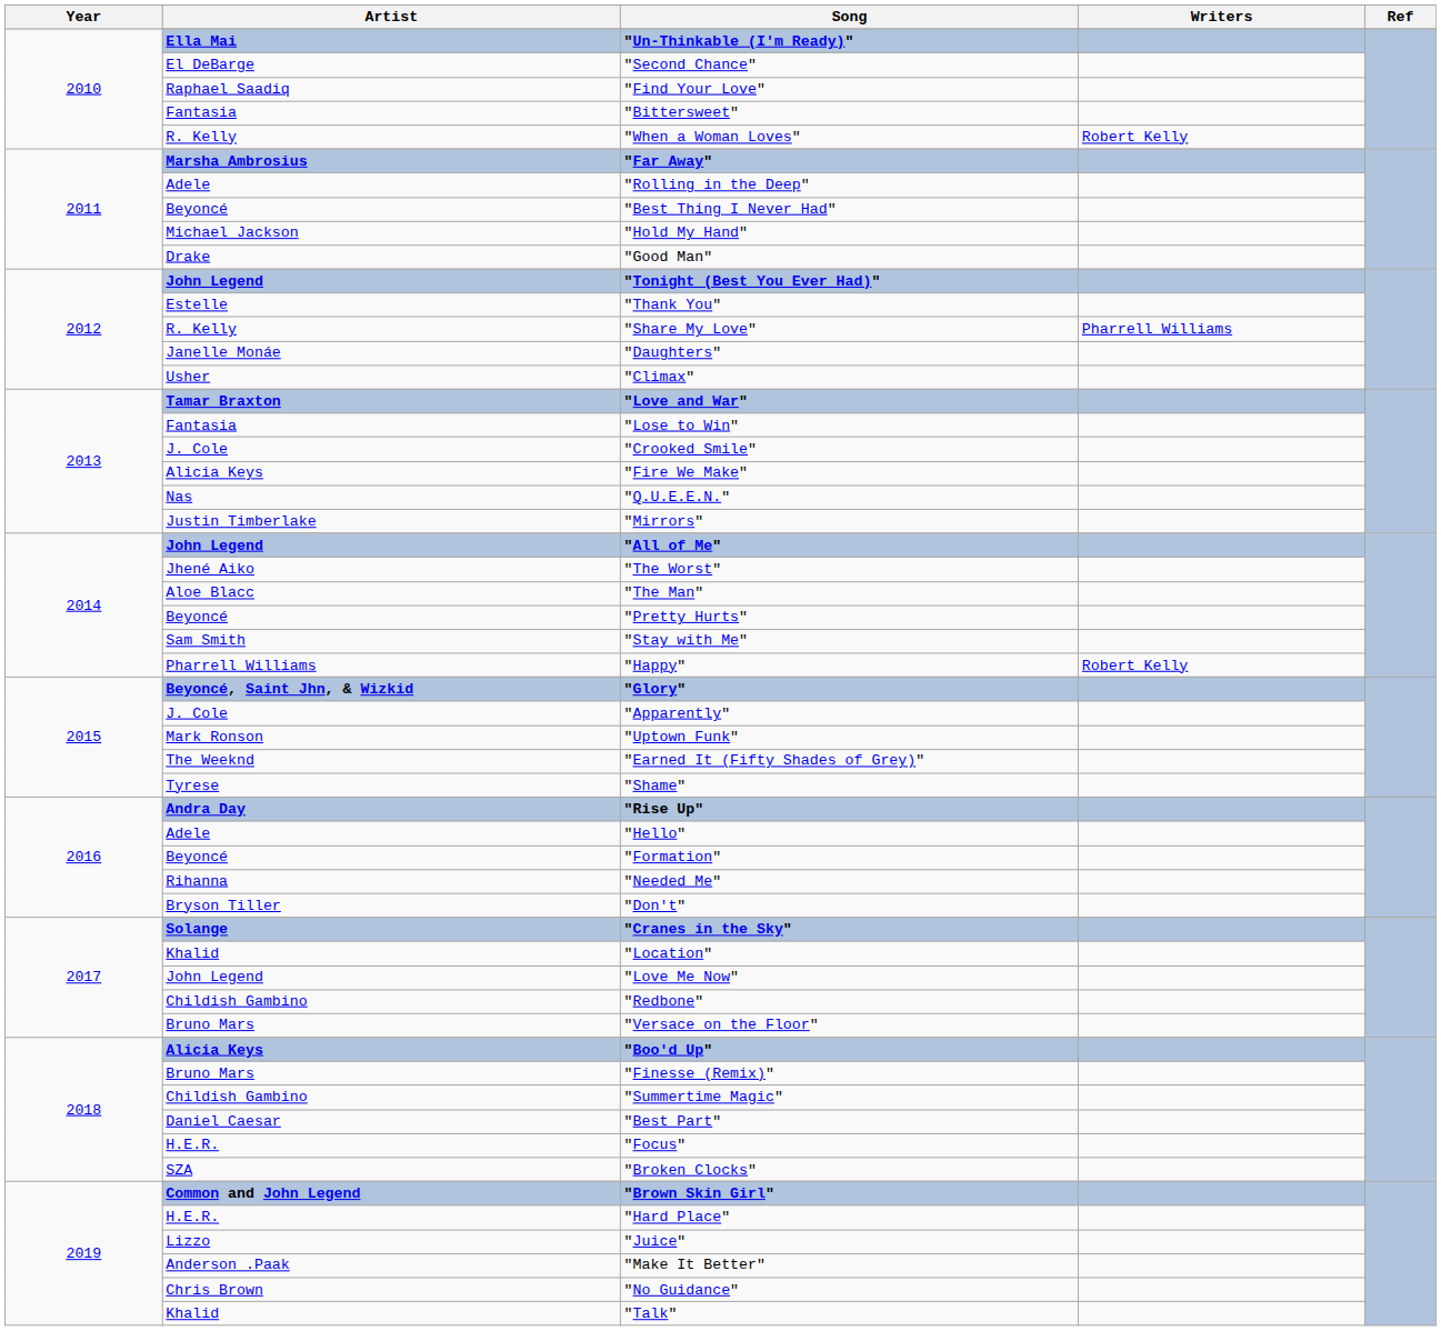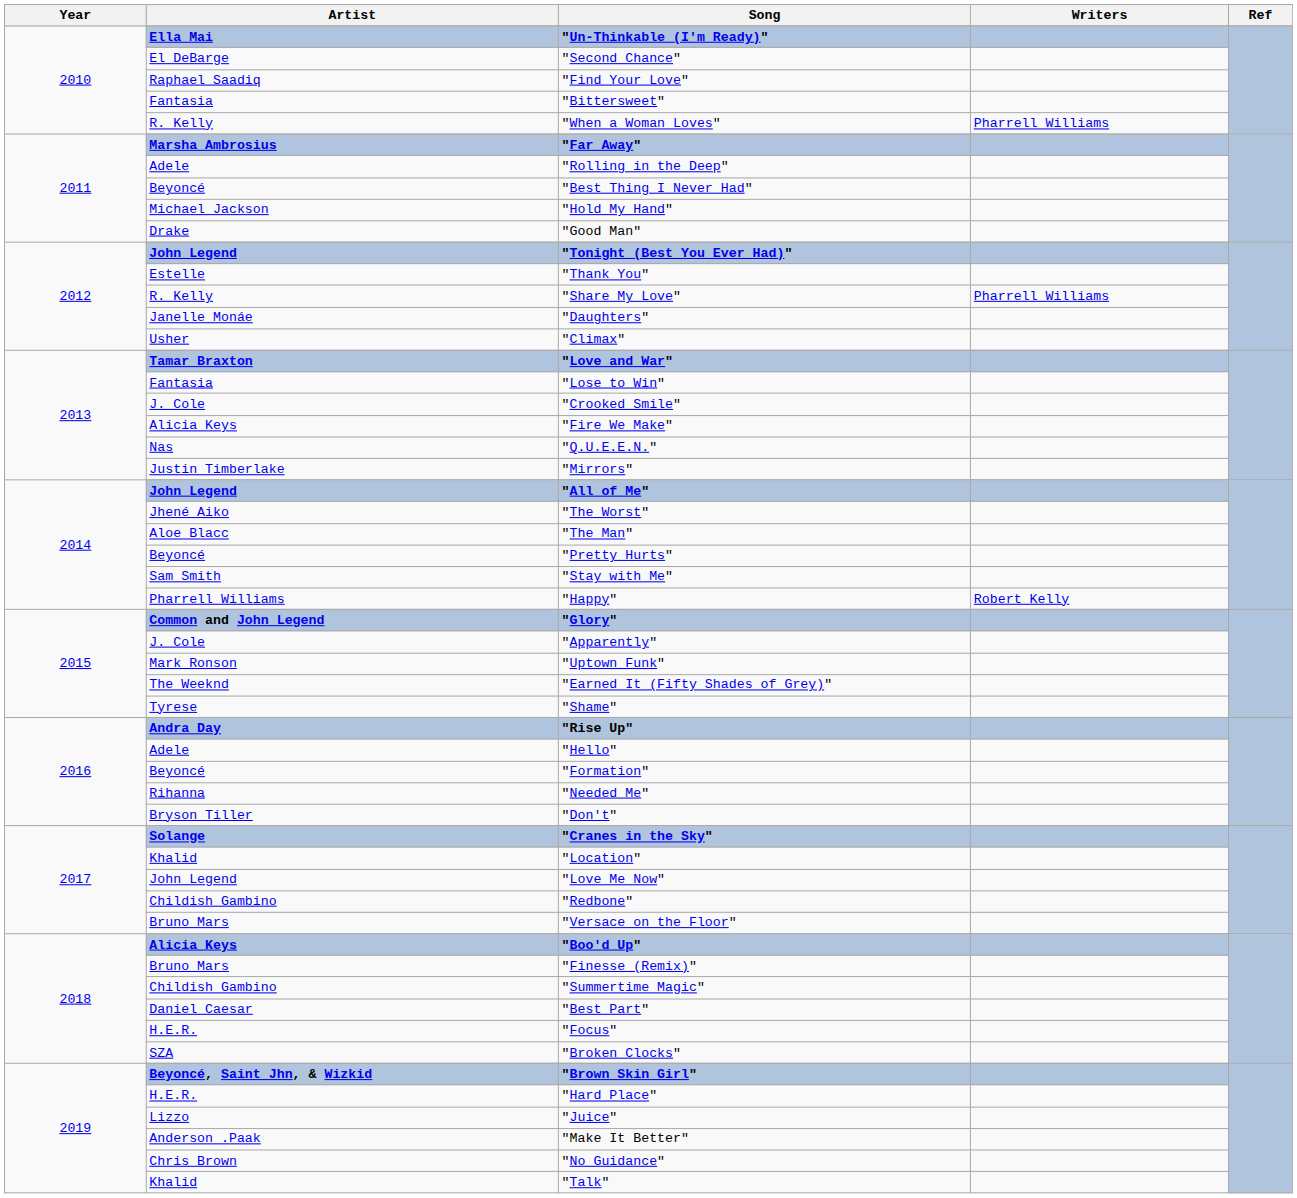 <table class="wikitable" style="width:100%;">
 <tr style="background:#bebebe;">
 <th style="width:11%;">Year</th>
 <th style="width:32%;">Artist</th>
 <th style="width:32%;">Song</th>
 <th style="width:20%;">Writers</th>
 <th style="width:5%;">Ref</th>
 </tr>
 <tr>
 <td rowspan="6" align="center"><a href='#'>2010</a></td>
 </tr>
 <tr style="background:#B0C4DE">
 <td><strong><a href='#'>Ella Mai</a></strong></td>
 <td><strong>"<a href='#'>Un-Thinkable (I'm Ready)</a>"</strong></td>
 <td></td>
 <td rowspan="6" align="center"></td>
 </tr>
 <tr>
 <td><a href='#'>El DeBarge</a></td>
 <td>"<a href='#'>Second Chance</a>"</td>
 <td></td>
 </tr>
 <tr>
 <td><a href='#'>Raphael Saadiq</a></td>
 <td>"<a href='#'>Find Your Love</a>"</td>
 <td></td>
 </tr>
 <tr>
 <td><a href='#'>Fantasia</a></td>
 <td>"<a href='#'>Bittersweet</a>"</td>
 <td></td>
 </tr>
 <tr>
 <td><a href='#'>R. Kelly</a></td>
 <td>"<a href='#'>When a Woman Loves</a>"</td>
-<td><a href='#'>Robert Kelly</a></td>
+<td><a href='#'>Pharrell Williams</a></td>
 </tr>
 <tr>
 <td rowspan="6" align="center"><a href='#'>2011</a></td>
 </tr>
 <tr style="background:#B0C4DE">
 <td><strong><a href='#'>Marsha Ambrosius</a></strong></td>
 <td><strong>"<a href='#'>Far Away</a>"</strong></td>
 <td></td>
 <td rowspan="6" align="center"></td>
 </tr>
 <tr>
 <td><a href='#'>Adele</a></td>
 <td>"<a href='#'>Rolling in the Deep</a>"</td>
 <td></td>
 </tr>
 <tr>
 <td><a href='#'>Beyoncé</a></td>
 <td>"<a href='#'>Best Thing I Never Had</a>"</td>
 <td></td>
 </tr>
 <tr>
 <td><a href='#'>Michael Jackson</a> </td>
 <td>"<a href='#'>Hold My Hand</a>"</td>
 <td></td>
 </tr>
 <tr>
 <td><a href='#'>Drake</a></td>
 <td>"Good Man"</td>
 <td></td>
 </tr>
 <tr>
 <td rowspan="6" align="center"><a href='#'>2012</a></td>
 </tr>
 <tr style="background:#B0C4DE">
 <td><strong><a href='#'>John Legend</a> </strong></td>
 <td><strong>"<a href='#'>Tonight (Best You Ever Had)</a>"</strong></td>
 <td></td>
 <td rowspan="6" align="center"></td>
 </tr>
 <tr>
 <td><a href='#'>Estelle</a></td>
 <td>"<a href='#'>Thank You</a>"</td>
 <td></td>
 </tr>
 <tr>
 <td><a href='#'>R. Kelly</a></td>
 <td>"<a href='#'>Share My Love</a>"</td>
 <td><a href='#'>Pharrell Williams</a></td>
 </tr>
 <tr>
 <td><a href='#'>Janelle Monáe</a> </td>
 <td>"<a href='#'>Daughters</a>"</td>
 <td></td>
 </tr>
 <tr>
 <td><a href='#'>Usher</a></td>
 <td>"<a href='#'>Climax</a>"</td>
 <td></td>
 </tr>
 <tr>
 <td rowspan="7" align="center"><a href='#'>2013</a></td>
 </tr>
 <tr style="background:#B0C4DE">
 <td><strong><a href='#'>Tamar Braxton</a></strong></td>
 <td><strong>"<a href='#'>Love and War</a>"</strong></td>
 <td></td>
 <td rowspan="7" align="center"></td>
 </tr>
 <tr>
 <td><a href='#'>Fantasia</a></td>
 <td>"<a href='#'>Lose to Win</a>"</td>
 <td></td>
 </tr>
 <tr>
 <td><a href='#'>J. Cole</a></td>
 <td>"<a href='#'>Crooked Smile</a>"</td>
 <td></td>
 </tr>
 <tr>
 <td><a href='#'>Alicia Keys</a> </td>
 <td>"<a href='#'>Fire We Make</a>"</td>
 <td></td>
 </tr>
 <tr>
 <td><a href='#'>Nas</a></td>
 <td>"<a href='#'>Q.U.E.E.N.</a>"</td>
 <td></td>
 </tr>
 <tr>
 <td><a href='#'>Justin Timberlake</a></td>
 <td>"<a href='#'>Mirrors</a>"</td>
 <td></td>
 </tr>
 <tr>
 <td rowspan="7" align="center"><a href='#'>2014</a></td>
 </tr>
 <tr style="background:#B0C4DE">
 <td><strong><a href='#'>John Legend</a></strong></td>
 <td><strong>"<a href='#'>All of Me</a>"</strong></td>
 <td></td>
 <td rowspan="7" align="center"></td>
 </tr>
 <tr>
 <td><a href='#'>Jhené Aiko</a></td>
 <td>"<a href='#'>The Worst</a>"</td>
 <td></td>
 </tr>
 <tr>
 <td><a href='#'>Aloe Blacc</a></td>
 <td>"<a href='#'>The Man</a>"</td>
 <td></td>
 </tr>
 <tr>
 <td><a href='#'>Beyoncé</a></td>
 <td>"<a href='#'>Pretty Hurts</a>"</td>
 <td></td>
 </tr>
 <tr>
 <td><a href='#'>Sam Smith</a></td>
 <td>"<a href='#'>Stay with Me</a>"</td>
 <td></td>
 </tr>
 <tr>
 <td><a href='#'>Pharrell Williams</a></td>
 <td>"<a href='#'>Happy</a>"</td>
 <td><a href='#'>Robert Kelly</a></td>
 </tr>
 <tr>
 <td rowspan="6" align="center"><a href='#'>2015</a></td>
 </tr>
 <tr style="background:#B0C4DE">
-<td><strong><a href='#'>Beyoncé</a>, <a href='#'>Saint Jhn</a>, & <a href='#'>Wizkid</a> </strong></td>
+<td><strong><a href='#'>Common</a> and <a href='#'>John Legend</a></strong></td>
 <td><strong>"<a href='#'>Glory</a>"</strong></td>
 <td></td>
 <td rowspan="5" align="center"></td>
 </tr>
 <tr>
 <td><a href='#'>J. Cole</a></td>
 <td>"<a href='#'>Apparently</a>"</td>
 <td></td>
 </tr>
 <tr>
 <td><a href='#'>Mark Ronson</a> </td>
 <td>"<a href='#'>Uptown Funk</a>"</td>
 <td></td>
 </tr>
 <tr>
 <td><a href='#'>The Weeknd</a></td>
 <td>"<a href='#'>Earned It (Fifty Shades of Grey)</a>"</td>
 <td></td>
 </tr>
 <tr>
 <td><a href='#'>Tyrese</a></td>
 <td>"<a href='#'>Shame</a>"</td>
 <td></td>
 </tr>
 <tr>
 <td rowspan="6" align="center"><a href='#'>2016</a></td>
 </tr>
 <tr style="background:#B0C4DE">
 <td><strong><a href='#'>Andra Day</a></strong></td>
 <td><strong>"Rise Up"</strong></td>
 <td></td>
 <td rowspan="5" align="center"></td>
 </tr>
 <tr>
 <td><a href='#'>Adele</a></td>
 <td>"<a href='#'>Hello</a>"</td>
 <td></td>
 </tr>
 <tr>
 <td><a href='#'>Beyoncé</a></td>
 <td>"<a href='#'>Formation</a>"</td>
 <td></td>
 </tr>
 <tr>
 <td><a href='#'>Rihanna</a></td>
 <td>"<a href='#'>Needed Me</a>"</td>
 <td></td>
 </tr>
 <tr>
 <td><a href='#'>Bryson Tiller</a></td>
 <td>"<a href='#'>Don't</a>"</td>
 <td></td>
 </tr>
 <tr>
 <td rowspan="6" align="center"><a href='#'>2017</a></td>
 </tr>
 <tr style="background:#B0C4DE">
 <td><strong><a href='#'>Solange</a></strong></td>
 <td><strong>"<a href='#'>Cranes in the Sky</a>"</strong></td>
 <td></td>
 <td rowspan="6" align="center"></td>
 </tr>
 <tr>
 <td><a href='#'>Khalid</a></td>
 <td>"<a href='#'>Location</a>"</td>
 <td></td>
 </tr>
 <tr>
 <td><a href='#'>John Legend</a></td>
 <td>"<a href='#'>Love Me Now</a>"</td>
 <td></td>
 </tr>
 <tr>
 <td><a href='#'>Childish Gambino</a></td>
 <td>"<a href='#'>Redbone</a>"</td>
 <td></td>
 </tr>
 <tr>
 <td><a href='#'>Bruno Mars</a></td>
 <td>"<a href='#'>Versace on the Floor</a>"</td>
 <td></td>
 </tr>
 <tr>
 <td rowspan="7" align="center"><a href='#'>2018</a></td>
 </tr>
 <tr style="background:#B0C4DE">
 <td><strong><a href='#'>Alicia Keys</a></strong></td>
 <td><strong>"<a href='#'>Boo'd Up</a>"</strong></td>
 <td></td>
 <td rowspan="7" align="center"></td>
 </tr>
 <tr>
 <td><a href='#'>Bruno Mars</a> </td>
 <td>"<a href='#'>Finesse (Remix)</a>"</td>
 <td></td>
 </tr>
 <tr>
 <td><a href='#'>Childish Gambino</a></td>
 <td>"<a href='#'>Summertime Magic</a>"</td>
 <td></td>
 </tr>
 <tr>
 <td><a href='#'>Daniel Caesar</a> </td>
 <td>"<a href='#'>Best Part</a>"</td>
 <td></td>
 </tr>
 <tr>
 <td><a href='#'>H.E.R.</a></td>
 <td>"<a href='#'>Focus</a>"</td>
 <td></td>
 </tr>
 <tr>
 <td><a href='#'>SZA</a></td>
 <td>"<a href='#'>Broken Clocks</a>"</td>
 <td></td>
 </tr>
 <tr>
 <td rowspan="7" align="center"><a href='#'>2019</a></td>
 </tr>
 <tr style="background:#B0C4DE">
-<td><strong><a href='#'>Common</a> and <a href='#'>John Legend</a></strong></td>
+<td><strong><a href='#'>Beyoncé</a>, <a href='#'>Saint Jhn</a>, & <a href='#'>Wizkid</a> </strong></td>
 <td><strong>"<a href='#'>Brown Skin Girl</a>"</strong></td>
 <td></td>
 <td rowspan="7" align="center"></td>
 </tr>
 <tr>
 <td><a href='#'>H.E.R.</a></td>
 <td>"<a href='#'>Hard Place</a>"</td>
 <td></td>
 </tr>
 <tr>
 <td><a href='#'>Lizzo</a></td>
 <td>"<a href='#'>Juice</a>"</td>
 <td></td>
 </tr>
 <tr>
 <td><a href='#'>Anderson .Paak</a> </td>
 <td>"Make It Better"</td>
 <td></td>
 </tr>
 <tr>
 <td><a href='#'>Chris Brown</a> </td>
 <td>"<a href='#'>No Guidance</a>"</td>
 <td></td>
 </tr>
 <tr>
 <td><a href='#'>Khalid</a></td>
 <td>"<a href='#'>Talk</a>"</td>
 <td></td>
 </tr>
 </table>
